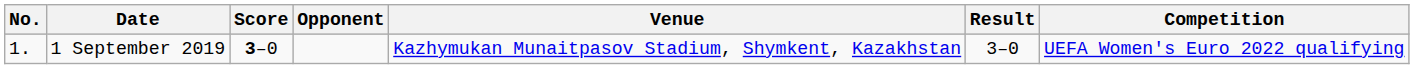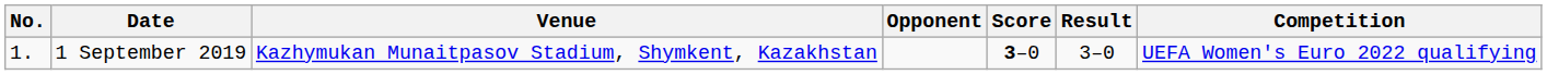 <table class="wikitable">
 <tr>
 <th>No.</th>
 <th>Date</th>
+<th>Venue</th>
+<th>Opponent</th>
 <th>Score</th>
-<th>Opponent</th>
-<th>Venue</th>
 <th>Result</th>
 <th>Competition</th>
 </tr>
 <tr>
 <td>1.</td>
 <td>1 September 2019</td>
+<td><a href='#'>Kazhymukan Munaitpasov Stadium</a>, <a href='#'>Shymkent</a>, <a href='#'>Kazakhstan</a></td>
+<td></td>
 <td align=center><strong>3</strong>–0</td>
-<td></td>
-<td><a href='#'>Kazhymukan Munaitpasov Stadium</a>, <a href='#'>Shymkent</a>, <a href='#'>Kazakhstan</a></td>
 <td align=center>3–0</td>
 <td><a href='#'>UEFA Women's Euro 2022 qualifying</a></td>
 </tr>
 </table>
